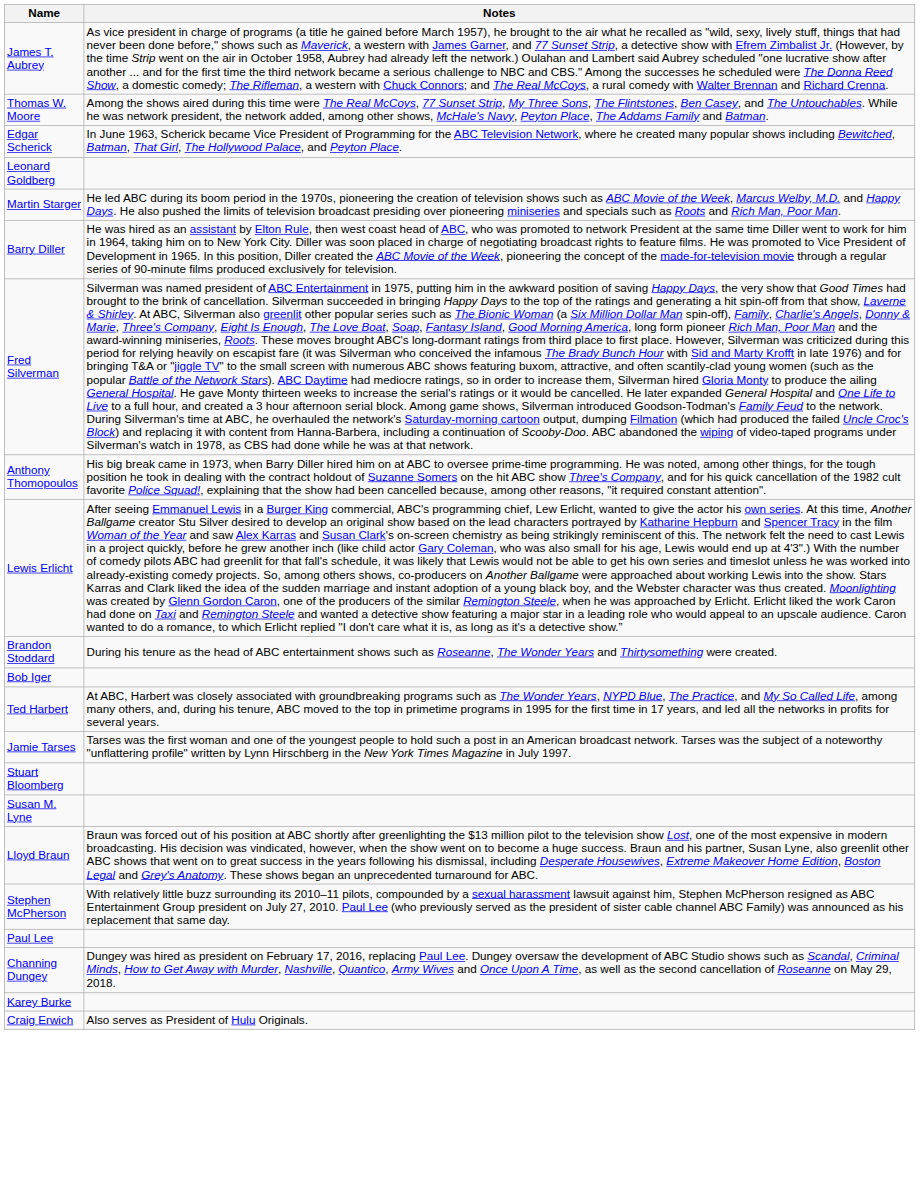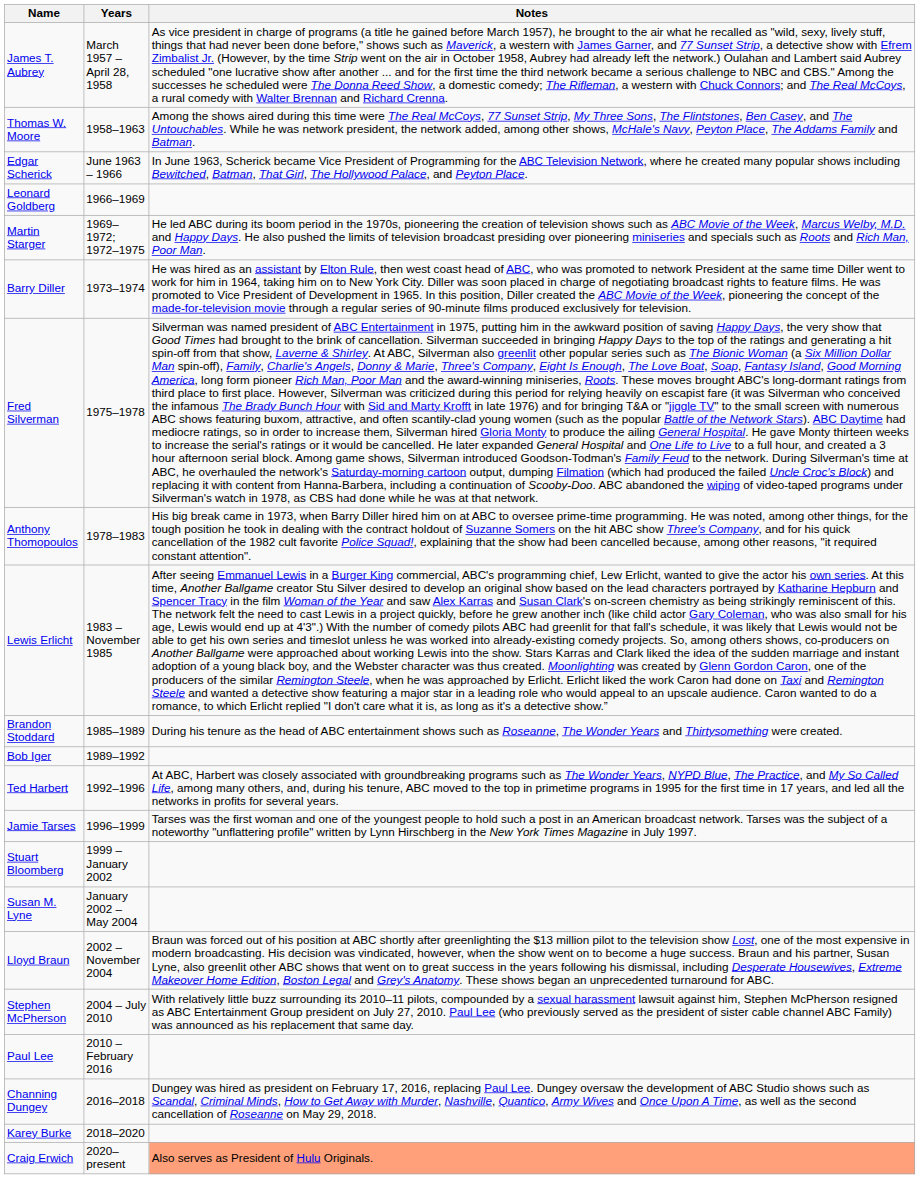 <table class="wikitable">
 <tr>
 <th>Name</th>
+<th>Years</th>
 <th>Notes</th>
 </tr>
 <tr>
 <td><a href='#'>James T. Aubrey</a></td>
+<td>March 1957 – April 28, 1958</td>
 <td>As vice president in charge of programs (a title he gained before March 1957), he brought to the air what he recalled as "wild, sexy, lively stuff, things that had never been done before," shows such as <em><a href='#'>Maverick</a></em>, a western with <a href='#'>James Garner</a>, and <em><a href='#'>77 Sunset Strip</a></em>, a detective show with <a href='#'>Efrem Zimbalist Jr.</a> (However, by the time <em>Strip</em> went on the air in October 1958, Aubrey had already left the network.) Oulahan and Lambert said Aubrey scheduled "one lucrative show after another ... and for the first time the third network became a serious challenge to NBC and CBS." Among the successes he scheduled were <em><a href='#'>The Donna Reed Show</a></em>, a domestic comedy; <em><a href='#'>The Rifleman</a></em>, a western with <a href='#'>Chuck Connors</a>; and <em><a href='#'>The Real McCoys</a></em>, a rural comedy with <a href='#'>Walter Brennan</a> and <a href='#'>Richard Crenna</a>.</td>
 </tr>
 <tr>
 <td><a href='#'>Thomas W. Moore</a></td>
+<td>1958–1963</td>
 <td>Among the shows aired during this time were <em><a href='#'>The Real McCoys</a></em>, <em><a href='#'>77 Sunset Strip</a></em>, <em><a href='#'>My Three Sons</a></em>, <em><a href='#'>The Flintstones</a></em>, <em><a href='#'>Ben Casey</a></em>, and <em><a href='#'>The Untouchables</a></em>. While he was network president, the network added, among other shows, <em><a href='#'>McHale's Navy</a></em>, <em><a href='#'>Peyton Place</a></em>, <em><a href='#'>The Addams Family</a></em> and <em><a href='#'>Batman</a></em>.</td>
 </tr>
 <tr>
 <td><a href='#'>Edgar Scherick</a></td>
+<td>June 1963 – 1966</td>
 <td>In June 1963, Scherick became Vice President of Programming for the <a href='#'>ABC Television Network</a>, where he created many popular shows including <em><a href='#'>Bewitched</a></em>, <em><a href='#'>Batman</a></em>, <em><a href='#'>That Girl</a></em>, <em><a href='#'>The Hollywood Palace</a></em>, and <em><a href='#'>Peyton Place</a></em>.</td>
 </tr>
 <tr>
 <td><a href='#'>Leonard Goldberg</a></td>
+<td>1966–1969</td>
 <td></td>
 </tr>
 <tr>
 <td><a href='#'>Martin Starger</a></td>
+<td>1969–1972; 1972–1975</td>
 <td>He led ABC during its boom period in the 1970s, pioneering the creation of television shows such as <em><a href='#'>ABC Movie of the Week</a></em>, <em><a href='#'>Marcus Welby, M.D.</a></em> and <em><a href='#'>Happy Days</a></em>.  He also pushed the limits of television broadcast presiding over pioneering <a href='#'>miniseries</a> and specials such as <em><a href='#'>Roots</a></em> and <em><a href='#'>Rich Man, Poor Man</a></em>.</td>
 </tr>
 <tr>
 <td><a href='#'>Barry Diller</a></td>
+<td>1973–1974</td>
 <td>He was hired as an <a href='#'>assistant</a> by <a href='#'>Elton Rule</a>, then west coast head of <a href='#'>ABC</a>, who was promoted to network President at the same time Diller went to work for him in 1964, taking him on to New York City. Diller was soon placed in charge of negotiating broadcast rights to feature films. He was promoted to Vice President of Development in 1965. In this position, Diller created the <em><a href='#'>ABC Movie of the Week</a></em>, pioneering the concept of the <a href='#'>made-for-television movie</a> through a regular series of 90-minute films produced exclusively for television.</td>
 </tr>
 <tr>
 <td><a href='#'>Fred Silverman</a></td>
+<td>1975–1978</td>
 <td>Silverman was named president of <a href='#'>ABC Entertainment</a> in 1975, putting him in the awkward position of saving <em><a href='#'>Happy Days</a></em>, the very show that <em>Good Times</em> had brought to the brink of cancellation. Silverman succeeded in bringing <em>Happy Days</em> to the top of the ratings and generating a hit spin-off from that show, <em><a href='#'>Laverne & Shirley</a></em>. At ABC, Silverman also <a href='#'>greenlit</a> other popular series such as <em><a href='#'>The Bionic Woman</a></em> (a <em><a href='#'>Six Million Dollar Man</a></em> spin-off), <em><a href='#'>Family</a></em>, <em><a href='#'>Charlie's Angels</a></em>, <em><a href='#'>Donny & Marie</a></em>, <em><a href='#'>Three's Company</a></em>, <em><a href='#'>Eight Is Enough</a></em>, <em><a href='#'>The Love Boat</a></em>, <em><a href='#'>Soap</a></em>, <em><a href='#'>Fantasy Island</a></em>, <em><a href='#'>Good Morning America</a></em>, long form pioneer <em><a href='#'>Rich Man, Poor Man</a></em> and the award-winning miniseries, <em><a href='#'>Roots</a></em>. These moves brought ABC's long-dormant ratings from third place to first place. However, Silverman was criticized during this period for relying heavily on escapist fare (it was Silverman who conceived the infamous <em><a href='#'>The Brady Bunch Hour</a></em> with <a href='#'>Sid and Marty Krofft</a> in late 1976) and for bringing T&A or "<a href='#'>jiggle TV</a>" to the small screen with numerous ABC shows featuring buxom, attractive, and often scantily-clad young women (such as the popular <em><a href='#'>Battle of the Network Stars</a></em>). <a href='#'>ABC Daytime</a> had mediocre ratings, so in order to increase them, Silverman hired <a href='#'>Gloria Monty</a> to produce the ailing <em><a href='#'>General Hospital</a></em>. He gave Monty thirteen weeks to increase the serial's ratings or it would be cancelled. He later expanded <em>General Hospital</em> and <em><a href='#'>One Life to Live</a></em> to a full hour, and created a 3 hour afternoon serial block. Among game shows, Silverman introduced Goodson-Todman's <em><a href='#'>Family Feud</a></em> to the network. During Silverman's time at ABC, he overhauled the network's <a href='#'>Saturday-morning cartoon</a> output, dumping <a href='#'>Filmation</a> (which had produced the failed <em><a href='#'>Uncle Croc's Block</a></em>) and replacing it with content from Hanna-Barbera, including a continuation of <em>Scooby-Doo</em>. ABC abandoned the <a href='#'>wiping</a> of video-taped programs under Silverman's watch in 1978, as CBS had done while he was at that network.</td>
 </tr>
 <tr>
 <td><a href='#'>Anthony Thomopoulos</a></td>
+<td>1978–1983</td>
 <td>His big break came in 1973, when Barry Diller hired him on at ABC to oversee prime-time programming. He was noted, among other things, for the tough position he took in dealing with the contract holdout of <a href='#'>Suzanne Somers</a> on the hit ABC show <em><a href='#'>Three's Company</a></em>, and for his quick cancellation of the 1982 cult favorite <em><a href='#'>Police Squad!</a></em>, explaining that the show had been cancelled because, among other reasons, "it required constant attention".</td>
 </tr>
 <tr>
 <td><a href='#'>Lewis Erlicht</a></td>
+<td>1983 – November 1985</td>
 <td>After seeing <a href='#'>Emmanuel Lewis</a> in a <a href='#'>Burger King</a> commercial, ABC's programming chief, Lew Erlicht, wanted to give the actor his <a href='#'>own series</a>. At this time, <em>Another Ballgame</em> creator Stu Silver desired to develop an original show based on the lead characters portrayed by <a href='#'>Katharine Hepburn</a> and <a href='#'>Spencer Tracy</a> in the film <em><a href='#'>Woman of the Year</a></em> and saw <a href='#'>Alex Karras</a> and <a href='#'>Susan Clark</a>'s on-screen chemistry as being strikingly reminiscent of this. The network felt the need to cast Lewis in a project quickly, before he grew another inch (like child actor <a href='#'>Gary Coleman</a>, who was also small for his age, Lewis would end up at 4'3".) With the number of comedy pilots ABC had greenlit for that fall's schedule, it was likely that Lewis would not be able to get his own series and timeslot unless he was worked into already-existing comedy projects. So, among others shows, co-producers on <em>Another Ballgame</em> were approached about working Lewis into the show. Stars Karras and Clark liked the idea of the sudden marriage and instant adoption of a young black boy, and the Webster character was thus created. <em><a href='#'>Moonlighting</a></em> was created by <a href='#'>Glenn Gordon Caron</a>, one of the producers of the similar <em><a href='#'>Remington Steele</a></em>, when he was approached by Erlicht. Erlicht liked the work Caron had done on <em><a href='#'>Taxi</a></em> and <em><a href='#'>Remington Steele</a></em> and wanted a detective show featuring a major star in a leading role who would appeal to an upscale audience. Caron wanted to do a romance, to which Erlicht replied "I don't care what it is, as long as it's a detective show.”</td>
 </tr>
 <tr>
 <td><a href='#'>Brandon Stoddard</a></td>
+<td>1985–1989</td>
 <td>During his tenure as the head of ABC entertainment shows such as <em><a href='#'>Roseanne</a></em>, <em><a href='#'>The Wonder Years</a></em> and <em><a href='#'>Thirtysomething</a></em> were created.</td>
 </tr>
 <tr>
 <td><a href='#'>Bob Iger</a></td>
+<td>1989–1992</td>
 <td></td>
 </tr>
 <tr>
 <td><a href='#'>Ted Harbert</a></td>
+<td>1992–1996</td>
 <td>At ABC, Harbert was closely associated with groundbreaking programs such as <em><a href='#'>The Wonder Years</a></em>, <em><a href='#'>NYPD Blue</a></em>, <em><a href='#'>The Practice</a></em>, and <em><a href='#'>My So Called Life</a></em>, among many others, and, during his tenure, ABC moved to the top in primetime programs in 1995 for the first time in 17 years, and led all the networks in profits for several years.</td>
 </tr>
 <tr>
 <td><a href='#'>Jamie Tarses</a></td>
+<td>1996–1999</td>
 <td>Tarses was the first woman and one of the youngest people to hold such a post in an American broadcast network. Tarses was the subject of a noteworthy "unflattering profile" written by Lynn Hirschberg in the <em>New York Times Magazine</em> in July 1997.</td>
 </tr>
 <tr>
 <td><a href='#'>Stuart Bloomberg</a></td>
+<td>1999 – January 2002</td>
 <td></td>
 </tr>
 <tr>
 <td><a href='#'>Susan M. Lyne</a></td>
+<td>January 2002 – May 2004</td>
 <td></td>
 </tr>
 <tr>
 <td><a href='#'>Lloyd Braun</a></td>
+<td>2002 – November 2004</td>
 <td>Braun was forced out of his position at ABC shortly after greenlighting the $13 million pilot to the television show <em><a href='#'>Lost</a></em>, one of the most expensive in modern broadcasting.  His decision was vindicated, however, when the show went on to become a huge success. Braun and his partner, Susan Lyne, also greenlit other ABC shows that went on to great success in the years following his dismissal, including <em><a href='#'>Desperate Housewives</a></em>, <em><a href='#'>Extreme Makeover Home Edition</a></em>, <em><a href='#'>Boston Legal</a></em> and <em><a href='#'>Grey's Anatomy</a></em>.  These shows began an unprecedented turnaround for ABC.</td>
 </tr>
 <tr>
 <td><a href='#'>Stephen McPherson</a></td>
+<td>2004 – July 2010</td>
 <td>With relatively little buzz surrounding its 2010–11 pilots, compounded by a <a href='#'>sexual harassment</a> lawsuit against him, Stephen McPherson resigned as ABC Entertainment Group president on July 27, 2010. <a href='#'>Paul Lee</a> (who previously served as the president of sister cable channel ABC Family) was announced as his replacement that same day.</td>
 </tr>
 <tr>
 <td><a href='#'>Paul Lee</a></td>
+<td>2010 – February 2016</td>
 <td></td>
 </tr>
 <tr>
 <td><a href='#'>Channing Dungey</a></td>
+<td>2016–2018</td>
 <td>Dungey was hired as president on February 17, 2016, replacing <a href='#'>Paul Lee</a>. Dungey oversaw the development of ABC Studio shows such as <em><a href='#'>Scandal</a></em>, <em><a href='#'>Criminal Minds</a></em>, <em><a href='#'>How to Get Away with Murder</a></em>, <em><a href='#'>Nashville</a></em>, <em><a href='#'>Quantico</a></em>, <em><a href='#'>Army Wives</a></em> and <em><a href='#'>Once Upon A Time</a></em>, as well as the second cancellation of <em><a href='#'>Roseanne</a></em> on May 29, 2018.</td>
 </tr>
 <tr>
 <td><a href='#'>Karey Burke</a></td>
+<td>2018–2020</td>
 <td></td>
 </tr>
 <tr>
 <td><a href='#'>Craig Erwich</a></td>
-<td>Also serves as President of <a href='#'>Hulu</a> Originals.</td>
+<td>2020–present</td>
+<td style="background: lightsalmon;">Also serves as President of <a href='#'>Hulu</a> Originals.</td>
 </tr>
 </table>
